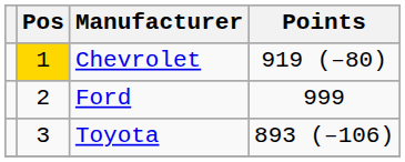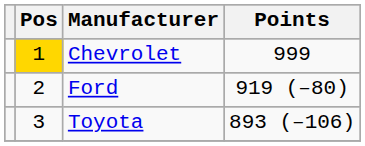 <table class="wikitable" style="font-size: 95%;">
 <tr>
 <th></th>
 <th>Pos</th>
 <th>Manufacturer</th>
 <th>Points</th>
 </tr>
 <tr>
 <td align="left"></td>
 <td style="background: gold; text-align:center;">1</td>
 <td><a href='#'>Chevrolet</a></td>
-<td style="text-align:center;">919 (–80)</td>
+<td style="text-align:center;">999</td>
 </tr>
 <tr>
 <td align="left"></td>
 <td style="text-align:center;">2</td>
 <td><a href='#'>Ford</a></td>
-<td style="text-align:center;">999</td>
+<td style="text-align:center;">919 (–80)</td>
 </tr>
 <tr>
 <td align="left"></td>
 <td style="text-align:center;">3</td>
 <td><a href='#'>Toyota</a></td>
 <td style="text-align:center;">893 (–106)</td>
 </tr>
 <tr class="sortbottom">
 </tr>
 </table>
